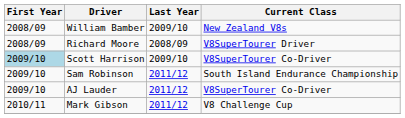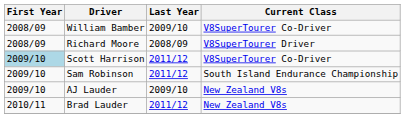 <table class="wikitable" style="font-size: 90%">
 <tr>
 <th>First Year</th>
 <th>Driver</th>
 <th>Last Year</th>
 <th>Current Class</th>
 </tr>
 <tr>
 <td>2008/09</td>
 <td>William Bamber</td>
 <td>2009/10</td>
-<td><a href='#'>New Zealand V8s</a></td>
+<td><a href='#'>V8SuperTourer</a> Co-Driver</td>
 </tr>
 <tr>
 <td>2008/09</td>
 <td>Richard Moore</td>
 <td>2008/09</td>
 <td><a href='#'>V8SuperTourer</a> Driver</td>
 </tr>
 <tr>
 <td style="background: lightblue;">2009/10</td>
 <td>Scott Harrison</td>
-<td>2009/10</td>
+<td><a href='#'>2011/12</a></td>
 <td><a href='#'>V8SuperTourer</a> Co-Driver</td>
 </tr>
 <tr>
 <td>2009/10</td>
 <td>Sam Robinson</td>
 <td><a href='#'>2011/12</a></td>
 <td>South Island Endurance Championship</td>
 </tr>
 <tr>
 <td>2009/10</td>
 <td>AJ Lauder</td>
-<td><a href='#'>2011/12</a></td>
-<td><a href='#'>V8SuperTourer</a> Co-Driver</td>
+<td>2009/10</td>
+<td><a href='#'>New Zealand V8s</a></td>
 </tr>
 <tr>
 <td>2010/11</td>
-<td>Mark Gibson</td>
+<td>Brad Lauder</td>
 <td><a href='#'>2011/12</a></td>
-<td>V8 Challenge Cup</td>
+<td><a href='#'>New Zealand V8s</a></td>
 </tr>
 <tr>
 </tr>
 </table>
